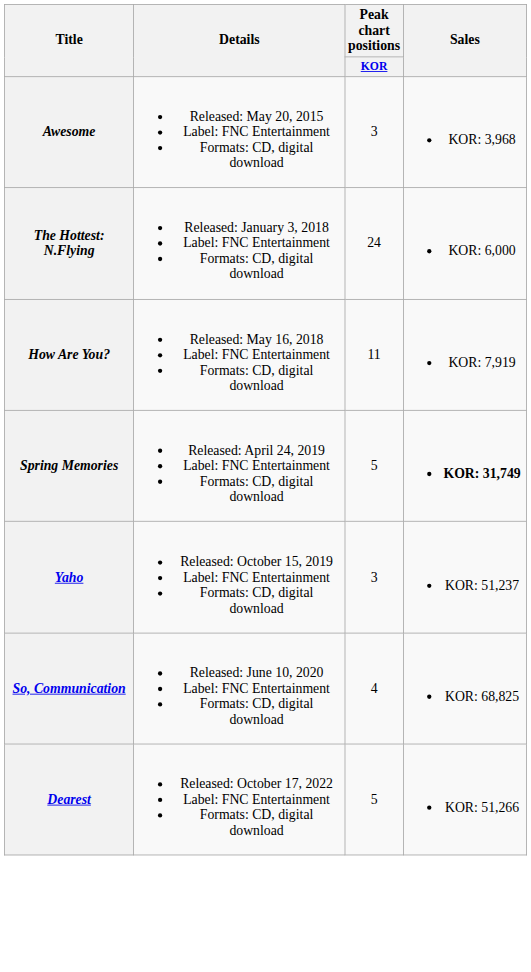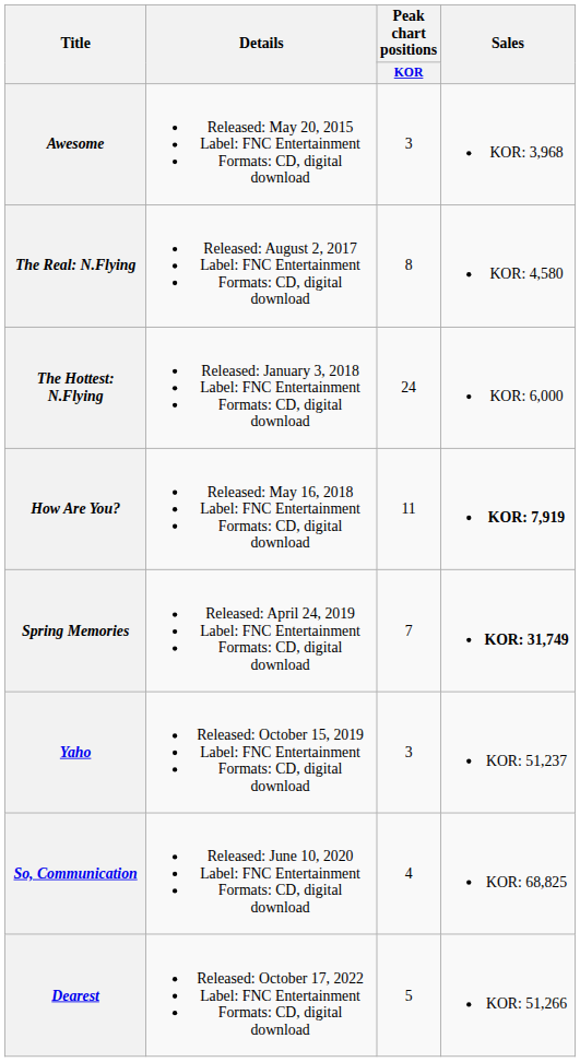 <table class="wikitable plainrowheaders" style="text-align:center;">
 <tr>
 <th rowspan="2" style="width:10em;">Title</th>
 <th rowspan="2" style="width:18em;">Details</th>
 <th>Peak chart positions</th>
 <th rowspan="2" style="width:10em;">Sales</th>
 </tr>
 <tr>
 <th scope="col" style="width:2.5em;font-size:85%;"><a href='#'>KOR</a><br></th>
 </tr>
 <tr>
 <th scope="row"><em>Awesome</em></th>
 <td><br><ul><li>Released: May 20, 2015</li><li>Label: FNC Entertainment</li><li>Formats: CD, digital download</li></ul></td>
 <td>3</td>
 <td><br><ul><li>KOR: 3,968</li></ul></td>
 </tr>
 <tr>
+<th scope="row"><em>The Real: N.Flying</em></th>
+<td><br><ul><li>Released: August 2, 2017</li><li>Label: FNC Entertainment</li><li>Formats: CD, digital download</li></ul></td>
+<td>8</td>
+<td><br><ul><li>KOR: 4,580</li></ul></td>
+</tr>
+<tr>
 <th scope="row"><em>The Hottest: N.Flying</em></th>
 <td><br><ul><li>Released: January 3, 2018</li><li>Label: FNC Entertainment</li><li>Formats: CD, digital download</li></ul></td>
 <td>24</td>
 <td><br><ul><li>KOR: 6,000</li></ul></td>
 </tr>
 <tr>
 <th scope="row"><em>How Are You?</em></th>
 <td><br><ul><li>Released: May 16, 2018</li><li>Label: FNC Entertainment</li><li>Formats: CD, digital download</li></ul></td>
 <td>11</td>
-<td><br><ul><li>KOR: 7,919</li></ul></td>
+<td><strong><br><ul><li>KOR: 7,919</li></ul></strong></td>
 </tr>
 <tr>
 <th scope="row"><em>Spring Memories</em></th>
 <td><br><ul><li>Released: April 24, 2019</li><li>Label: FNC Entertainment</li><li>Formats: CD, digital download</li></ul></td>
-<td>5</td>
+<td>7</td>
 <td><strong><br><ul><li>KOR: 31,749</li></ul></strong></td>
 </tr>
 <tr>
 <th scope="row"><em><a href='#'>Yaho</a></em></th>
 <td><br><ul><li>Released: October 15, 2019</li><li>Label: FNC Entertainment</li><li>Formats: CD, digital download</li></ul></td>
 <td>3</td>
 <td><br><ul><li>KOR: 51,237</li></ul></td>
 </tr>
 <tr>
 <th scope="row"><em><a href='#'>So, Communication</a></em></th>
 <td><br><ul><li>Released: June 10, 2020</li><li>Label: FNC Entertainment</li><li>Formats: CD, digital download</li></ul></td>
 <td>4</td>
 <td><br><ul><li>KOR: 68,825</li></ul></td>
 </tr>
 <tr>
 <th scope="row"><em><a href='#'>Dearest</a></em></th>
 <td><br><ul><li>Released: October 17, 2022</li><li>Label: FNC Entertainment</li><li>Formats: CD, digital download</li></ul></td>
 <td>5</td>
 <td><br><ul><li>KOR: 51,266</li></ul></td>
 </tr>
 </table>
